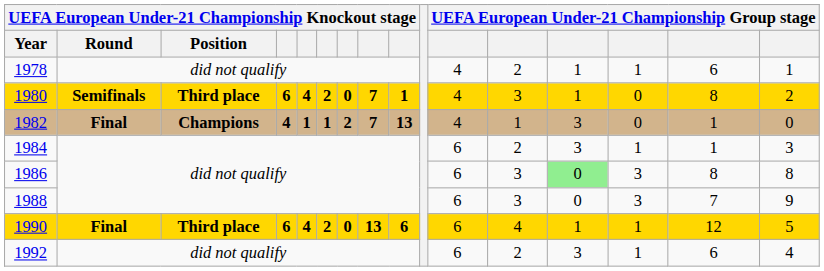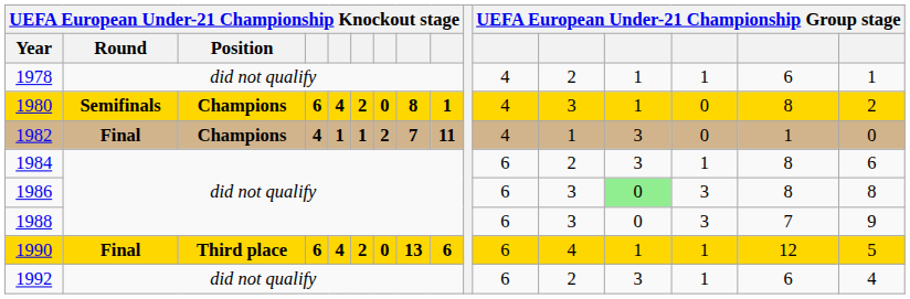 <table class="wikitable" style="text-align: center;">
 <tr>
 <th colspan=9><a href='#'>UEFA European Under-21 Championship</a> Knockout stage</th>
 <th rowspan="27"></th>
 <th colspan=6><a href='#'>UEFA European Under-21 Championship</a> Group stage</th>
 </tr>
 <tr>
 <th>Year</th>
 <th>Round</th>
 <th>Position</th>
 <th></th>
 <th></th>
 <th></th>
 <th></th>
 <th></th>
 <th></th>
 <th></th>
 <th></th>
 <th></th>
 <th></th>
 <th></th>
 <th></th>
 </tr>
 <tr>
 <td><a href='#'>1978</a></td>
 <td colspan=8 rowspan=1><em>did not qualify</em></td>
 <td>4</td>
 <td>2</td>
 <td>1</td>
 <td>1</td>
 <td>6</td>
 <td>1</td>
 </tr>
 <tr bgcolor=gold>
 <td><a href='#'>1980</a></td>
 <td><strong>Semifinals</strong></td>
-<td><strong>Third place</strong></td>
+<td><strong>Champions</strong></td>
 <td><strong>6</strong></td>
 <td><strong>4</strong></td>
 <td><strong>2</strong></td>
 <td><strong>0</strong></td>
-<td><strong>7</strong></td>
+<td><strong>8</strong></td>
 <td><strong>1</strong></td>
 <td>4</td>
 <td>3</td>
 <td>1</td>
 <td>0</td>
 <td>8</td>
 <td>2</td>
 </tr>
 <tr bgcolor=tan>
 <td><a href='#'>1982</a></td>
 <td><strong>Final</strong></td>
 <td><strong>Champions</strong></td>
 <td><strong>4</strong></td>
 <td><strong>1</strong></td>
 <td><strong>1</strong></td>
 <td><strong>2</strong></td>
 <td><strong>7</strong></td>
-<td><strong>13</strong></td>
+<td><strong>11</strong></td>
 <td>4</td>
 <td>1</td>
 <td>3</td>
 <td>0</td>
 <td>1</td>
 <td>0</td>
 </tr>
 <tr>
 <td><a href='#'>1984</a></td>
 <td colspan=8 rowspan=3><em>did not qualify</em></td>
 <td>6</td>
 <td>2</td>
 <td>3</td>
 <td>1</td>
-<td>1</td>
-<td>3</td>
+<td>8</td>
+<td>6</td>
 </tr>
 <tr>
 <td><a href='#'>1986</a></td>
 <td>6</td>
 <td>3</td>
 <td style="background: lightgreen;">0</td>
 <td>3</td>
 <td>8</td>
 <td>8</td>
 </tr>
 <tr>
 <td><a href='#'>1988</a></td>
 <td>6</td>
 <td>3</td>
 <td>0</td>
 <td>3</td>
 <td>7</td>
 <td>9</td>
 </tr>
 <tr bgcolor=gold>
 <td><a href='#'>1990</a></td>
 <td><strong>Final</strong></td>
 <td><strong>Third place</strong></td>
 <td><strong>6</strong></td>
 <td><strong>4</strong></td>
 <td><strong>2</strong></td>
 <td><strong>0</strong></td>
 <td><strong>13</strong></td>
 <td><strong>6</strong></td>
 <td>6</td>
 <td>4</td>
 <td>1</td>
 <td>1</td>
 <td>12</td>
 <td>5</td>
 </tr>
 <tr>
 <td><a href='#'>1992</a></td>
 <td colspan=8><em>did not qualify</em></td>
 <td>6</td>
 <td>2</td>
 <td>3</td>
 <td>1</td>
 <td>6</td>
 <td>4</td>
 </tr>
 </table>
